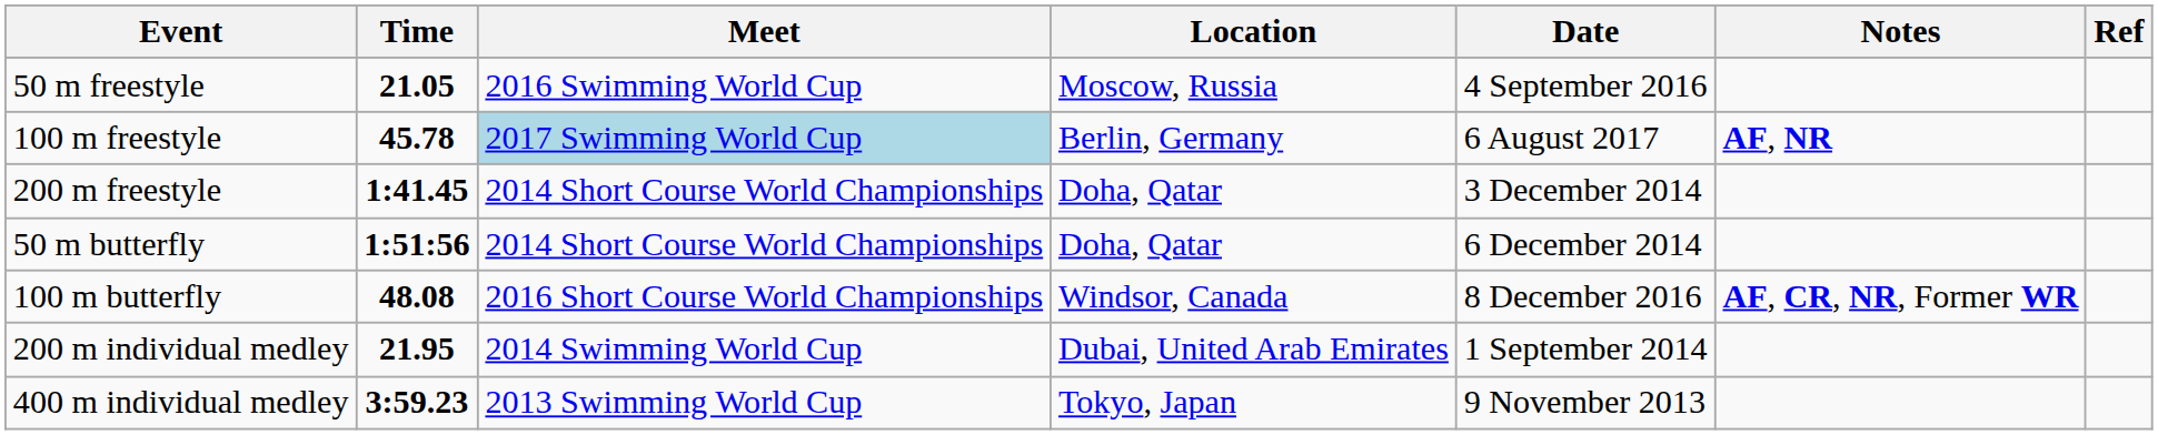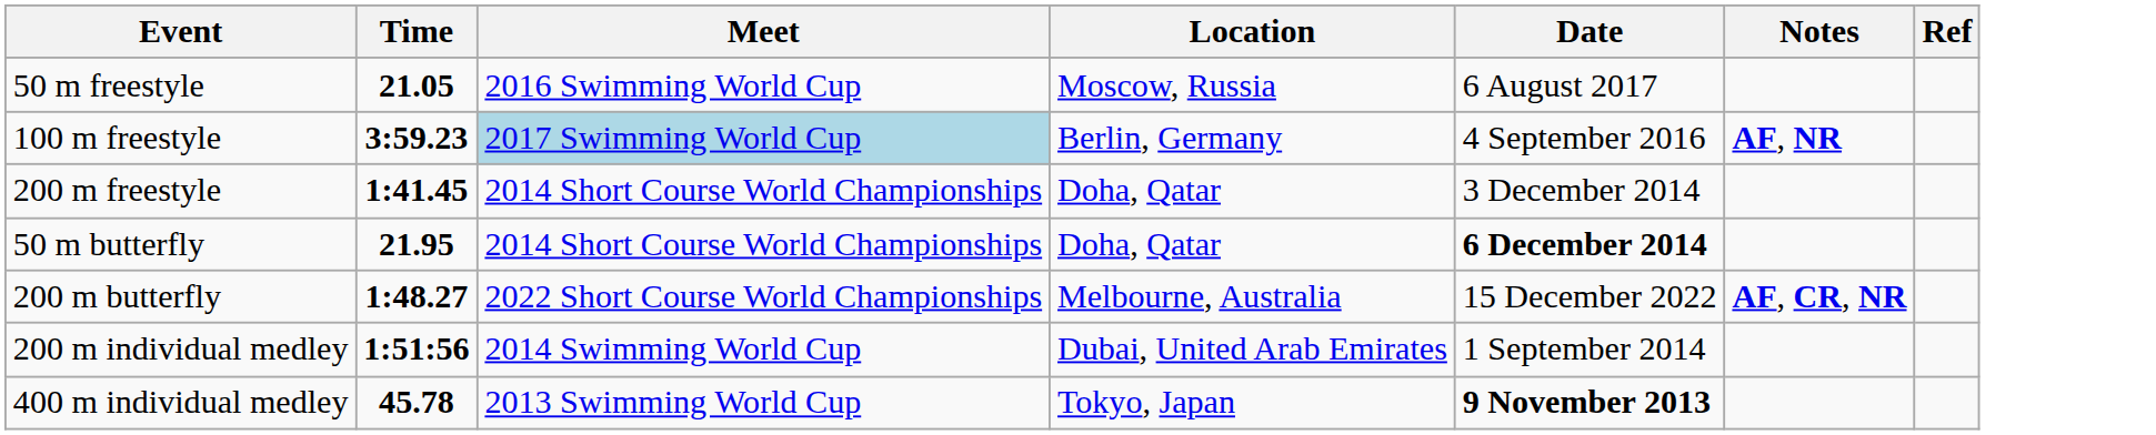 <table class="wikitable">
 <tr>
 <th>Event</th>
 <th>Time</th>
 <th>Meet</th>
 <th>Location</th>
 <th>Date</th>
 <th>Notes</th>
 <th>Ref</th>
 </tr>
 <tr>
 <td>50 m freestyle</td>
 <td style="text-align:center;"><strong>21.05</strong></td>
 <td><a href='#'>2016 Swimming World Cup</a></td>
 <td><a href='#'>Moscow</a>, <a href='#'>Russia</a></td>
-<td>4 September 2016</td>
+<td>6 August 2017</td>
 <td></td>
 <td></td>
 </tr>
 <tr>
 <td>100 m freestyle</td>
-<td style="text-align:center;"><strong>45.78</strong></td>
+<td style="text-align:center;"><strong>3:59.23</strong></td>
 <td style="background: lightblue;"><a href='#'>2017 Swimming World Cup</a></td>
 <td><a href='#'>Berlin</a>, <a href='#'>Germany</a></td>
-<td>6 August 2017</td>
+<td>4 September 2016</td>
 <td><strong><a href='#'>AF</a></strong>, <strong><a href='#'>NR</a></strong></td>
 <td></td>
 </tr>
 <tr>
 <td>200 m freestyle</td>
 <td style="text-align:center;"><strong>1:41.45</strong></td>
 <td><a href='#'>2014 Short Course World Championships</a></td>
 <td><a href='#'>Doha</a>, <a href='#'>Qatar</a></td>
 <td>3 December 2014</td>
 <td></td>
 <td></td>
 </tr>
 <tr>
 <td>50 m butterfly</td>
-<td style="text-align:center;"><strong>1:51:56</strong></td>
+<td style="text-align:center;"><strong>21.95</strong></td>
 <td><a href='#'>2014 Short Course World Championships</a></td>
 <td><a href='#'>Doha</a>, <a href='#'>Qatar</a></td>
-<td>6 December 2014</td>
+<td><strong>6 December 2014</strong></td>
 <td></td>
 <td></td>
 </tr>
 <tr>
-<td>100 m butterfly</td>
-<td style="text-align:center;"><strong>48.08</strong></td>
-<td><a href='#'>2016 Short Course World Championships</a></td>
-<td><a href='#'>Windsor</a>, <a href='#'>Canada</a></td>
-<td>8 December 2016</td>
-<td><strong><a href='#'>AF</a></strong>, <strong><a href='#'>CR</a></strong>, <strong><a href='#'>NR</a></strong>, Former <strong><a href='#'>WR</a></strong></td>
+<td>200 m butterfly</td>
+<td style="text-align:center;"><strong>1:48.27</strong></td>
+<td><a href='#'>2022 Short Course World Championships</a></td>
+<td><a href='#'>Melbourne</a>, <a href='#'>Australia</a></td>
+<td>15 December 2022</td>
+<td><strong><a href='#'>AF</a></strong>, <strong><a href='#'>CR</a></strong>, <strong><a href='#'>NR</a></strong></td>
 <td></td>
 </tr>
 <tr>
 <td>200 m individual medley</td>
-<td style="text-align:center;"><strong>21.95</strong></td>
+<td style="text-align:center;"><strong>1:51:56</strong></td>
 <td><a href='#'>2014 Swimming World Cup</a></td>
 <td><a href='#'>Dubai</a>, <a href='#'>United Arab Emirates</a></td>
 <td>1 September 2014</td>
 <td></td>
 <td></td>
 </tr>
 <tr>
 <td>400 m individual medley</td>
-<td style="text-align:center;"><strong>3:59.23</strong></td>
+<td style="text-align:center;"><strong>45.78</strong></td>
 <td><a href='#'>2013 Swimming World Cup</a></td>
 <td><a href='#'>Tokyo</a>, <a href='#'>Japan</a></td>
-<td>9 November 2013</td>
+<td><strong>9 November 2013</strong></td>
 <td></td>
 <td></td>
 </tr>
 </table>
